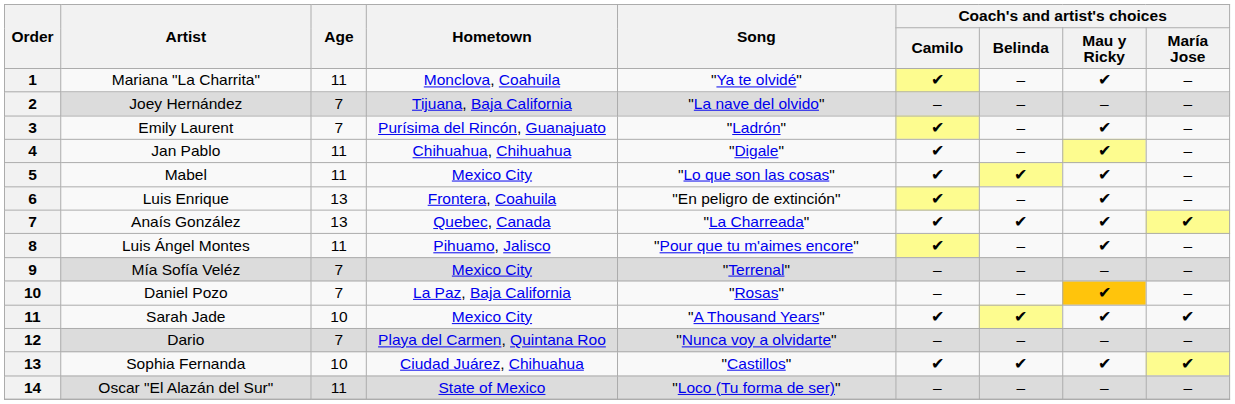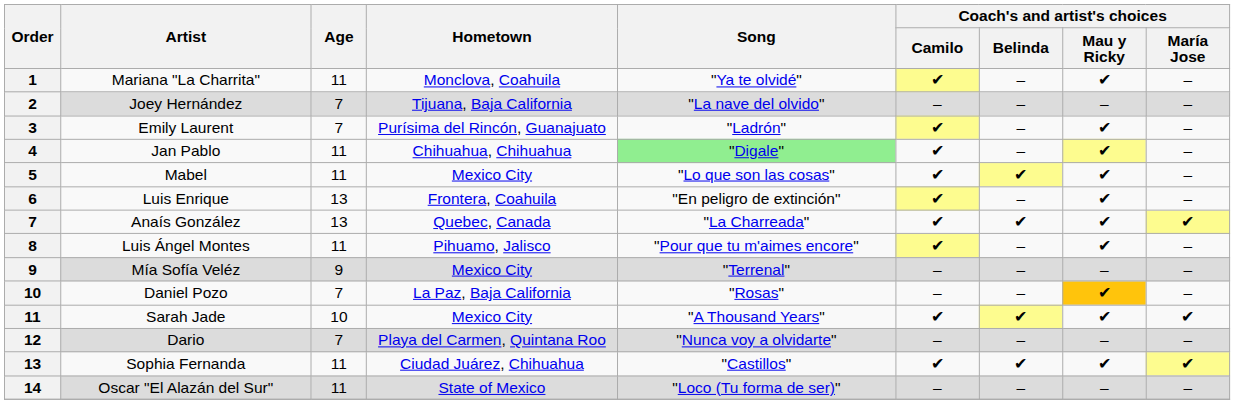 <table class="wikitable" style="text-align:center; line-height:17px; width:100%">
 <tr>
 <th scope="col" rowspan="2" style="width:04%">Order</th>
 <th scope="col" rowspan="2" style="width:18%">Artist</th>
 <th scope="col" rowspan="2" style="width:04%">Age</th>
 <th scope="col" rowspan="2" style="width:18%">Hometown</th>
 <th scope="col" rowspan="2" style="width:20%">Song</th>
 <th scope="col" colspan="4" style="width:24%">Coach's and artist's choices</th>
 </tr>
 <tr>
 <th style="width:06%">Camilo</th>
 <th style="width:06%">Belinda</th>
 <th style="width:06%">Mau y Ricky</th>
 <th style="width:06%">María Jose</th>
 </tr>
 <tr>
 <th>1</th>
 <td>Mariana "La Charrita"</td>
 <td>11</td>
 <td><a href='#'>Monclova</a>, <a href='#'>Coahuila</a></td>
 <td>"<a href='#'>Ya te olvidé</a>"</td>
 <td style="background:#fdfc8f">✔</td>
 <td>–</td>
 <td>✔</td>
 <td>–</td>
 </tr>
 <tr style="background:#dcdcdc">
 <th>2</th>
 <td>Joey Hernández</td>
 <td>7</td>
 <td><a href='#'>Tijuana</a>, <a href='#'>Baja California</a></td>
 <td>"<a href='#'>La nave del olvido</a>"</td>
 <td>–</td>
 <td>–</td>
 <td>–</td>
 <td>–</td>
 </tr>
 <tr>
 <th>3</th>
 <td>Emily Laurent</td>
 <td>7</td>
 <td><a href='#'>Purísima del Rincón</a>, <a href='#'>Guanajuato</a></td>
 <td>"<a href='#'>Ladrón</a>"</td>
 <td style="background:#fdfc8f">✔</td>
 <td>–</td>
 <td>✔</td>
 <td>–</td>
 </tr>
 <tr>
 <th>4</th>
 <td>Jan Pablo</td>
 <td>11</td>
 <td><a href='#'>Chihuahua</a>, <a href='#'>Chihuahua</a></td>
-<td>"<a href='#'>Digale</a>"</td>
+<td style="background: lightgreen;">"<a href='#'>Digale</a>"</td>
 <td>✔</td>
 <td>–</td>
 <td style="background:#fdfc8f">✔</td>
 <td>–</td>
 </tr>
 <tr>
 <th>5</th>
 <td>Mabel</td>
 <td>11</td>
 <td><a href='#'>Mexico City</a></td>
 <td>"<a href='#'>Lo que son las cosas</a>"</td>
 <td>✔</td>
 <td style="background:#fdfc8f">✔</td>
 <td>✔</td>
 <td>–</td>
 </tr>
 <tr>
 <th>6</th>
 <td>Luis Enrique</td>
 <td>13</td>
 <td><a href='#'>Frontera</a>, <a href='#'>Coahuila</a></td>
 <td>"En peligro de extinción"</td>
 <td style="background:#fdfc8f">✔</td>
 <td>–</td>
 <td>✔</td>
 <td>–</td>
 </tr>
 <tr>
 <th>7</th>
 <td>Anaís González</td>
 <td>13</td>
 <td><a href='#'>Quebec</a>, <a href='#'>Canada</a></td>
 <td>"<a href='#'>La Charreada</a>"</td>
 <td>✔</td>
 <td>✔</td>
 <td>✔</td>
 <td style="background:#fdfc8f">✔</td>
 </tr>
 <tr>
 <th>8</th>
 <td>Luis Ángel Montes</td>
 <td>11</td>
 <td><a href='#'>Pihuamo</a>, <a href='#'>Jalisco</a></td>
 <td>"<a href='#'>Pour que tu m'aimes encore</a>"</td>
 <td style="background:#fdfc8f">✔</td>
 <td>–</td>
 <td>✔</td>
 <td>–</td>
 </tr>
 <tr style="background:#dcdcdc">
 <th>9</th>
 <td>Mía Sofía Veléz</td>
-<td>7</td>
+<td>9</td>
 <td><a href='#'>Mexico City</a></td>
 <td>"<a href='#'>Terrenal</a>"</td>
 <td>–</td>
 <td>–</td>
 <td>–</td>
 <td>–</td>
 </tr>
 <tr>
 <th>10</th>
 <td>Daniel Pozo</td>
 <td>7</td>
 <td><a href='#'>La Paz</a>, <a href='#'>Baja California</a></td>
 <td>"<a href='#'>Rosas</a>"</td>
 <td>–</td>
 <td>–</td>
 <td style="background:#ffc40c">✔</td>
 <td>–</td>
 </tr>
 <tr>
 <th>11</th>
 <td>Sarah Jade</td>
 <td>10</td>
 <td><a href='#'>Mexico City</a></td>
 <td>"<a href='#'>A Thousand Years</a>"</td>
 <td>✔</td>
 <td style="background:#fdfc8f">✔</td>
 <td>✔</td>
 <td>✔</td>
 </tr>
 <tr style="background:#dcdcdc">
 <th>12</th>
 <td>Dario</td>
 <td>7</td>
 <td><a href='#'>Playa del Carmen</a>, <a href='#'>Quintana Roo</a></td>
 <td>"<a href='#'>Nunca voy a olvidarte</a>"</td>
 <td>–</td>
 <td>–</td>
 <td>–</td>
 <td>–</td>
 </tr>
 <tr>
 <th>13</th>
 <td>Sophia Fernanda</td>
-<td>10</td>
+<td>11</td>
 <td><a href='#'>Ciudad Juárez</a>, <a href='#'>Chihuahua</a></td>
 <td>"<a href='#'>Castillos</a>"</td>
 <td>✔</td>
 <td>✔</td>
 <td>✔</td>
 <td style="background:#fdfc8f">✔</td>
 </tr>
 <tr style="background:#dcdcdc">
 <th>14</th>
 <td>Oscar "El Alazán del Sur"</td>
 <td>11</td>
 <td><a href='#'>State of Mexico</a></td>
 <td>"<a href='#'>Loco (Tu forma de ser)</a>"</td>
 <td>–</td>
 <td>–</td>
 <td>–</td>
 <td>–</td>
 </tr>
 <tr>
 </tr>
 </table>
